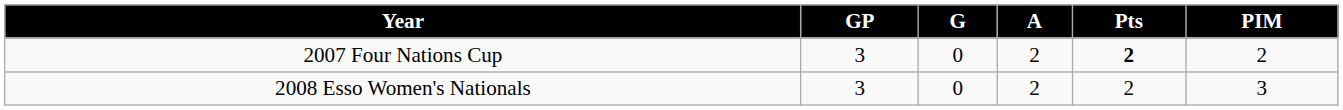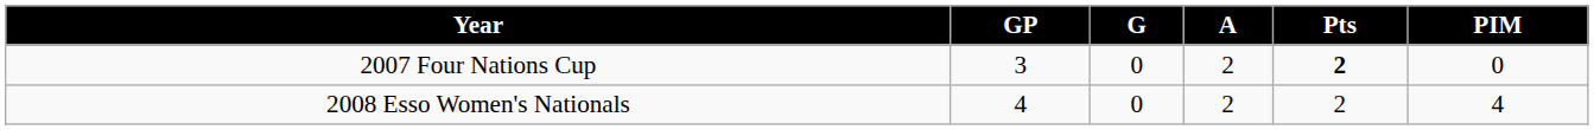 <table class="wikitable" width="80%">
 <tr align="center"  style=" background:black;color:white;">
 <td><strong>Year</strong></td>
 <td><strong>GP</strong></td>
 <td><strong>G</strong></td>
 <td><strong>A</strong></td>
 <td><strong>Pts</strong></td>
 <td><strong>PIM</strong></td>
 </tr>
 <tr align="center" bgcolor="">
 <td>2007 Four Nations Cup</td>
 <td>3</td>
 <td>0</td>
 <td>2</td>
 <td><strong>2</strong></td>
-<td>2</td>
+<td>0</td>
 </tr>
 <tr align="center" bgcolor="">
 <td>2008 Esso Women's Nationals</td>
-<td>3</td>
+<td>4</td>
 <td>0</td>
 <td>2</td>
 <td>2</td>
-<td>3</td>
+<td>4</td>
 </tr>
 </table>
